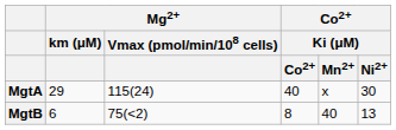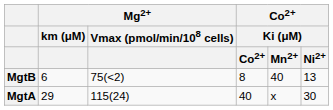 <table class="wikitable">
 <tr>
 <th></th>
 <th colspan="2">Mg<sup>2+</sup></th>
 <th colspan="3">Co<sup>2+</sup></th>
 </tr>
 <tr>
 <th></th>
 <th>km (μM)</th>
 <th>Vmax (pmol/min/10<sup>8</sup> cells)</th>
 <th colspan="3">Ki (μM)</th>
 </tr>
 <tr>
 <th></th>
 <th></th>
 <th></th>
 <th>Co<sup>2+</sup></th>
 <th>Mn<sup>2+</sup></th>
 <th>Ni<sup>2+</sup></th>
 </tr>
 <tr>
+<th>MgtB</th>
+<td>6</td>
+<td>75(<2)</td>
+<td>8</td>
+<td>40</td>
+<td>13</td>
+</tr>
+<tr>
 <th>MgtA</th>
 <td>29</td>
 <td>115(24)</td>
 <td>40</td>
 <td>x</td>
 <td>30</td>
 </tr>
-<tr>
-<th>MgtB</th>
-<td>6</td>
-<td>75(<2)</td>
-<td>8</td>
-<td>40</td>
-<td>13</td>
-</tr>
 </table>
